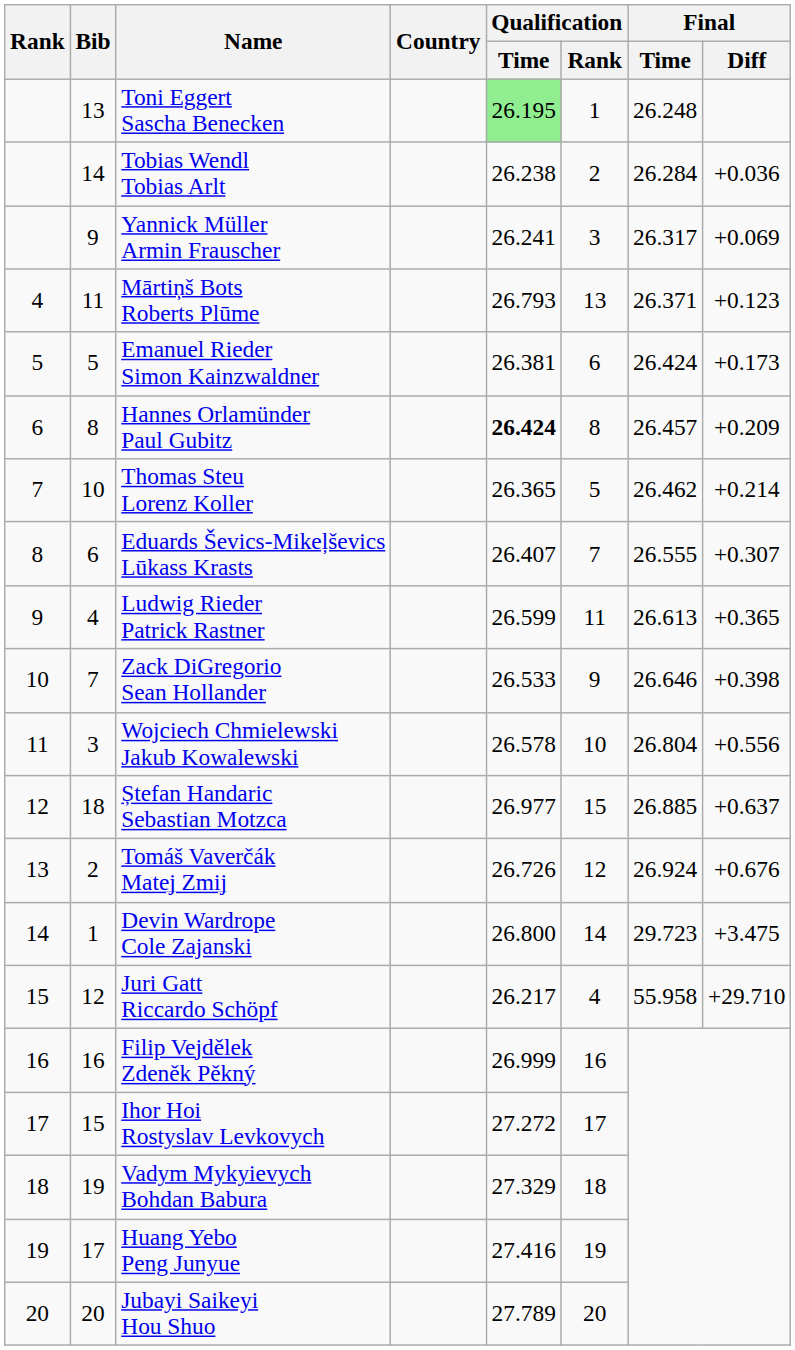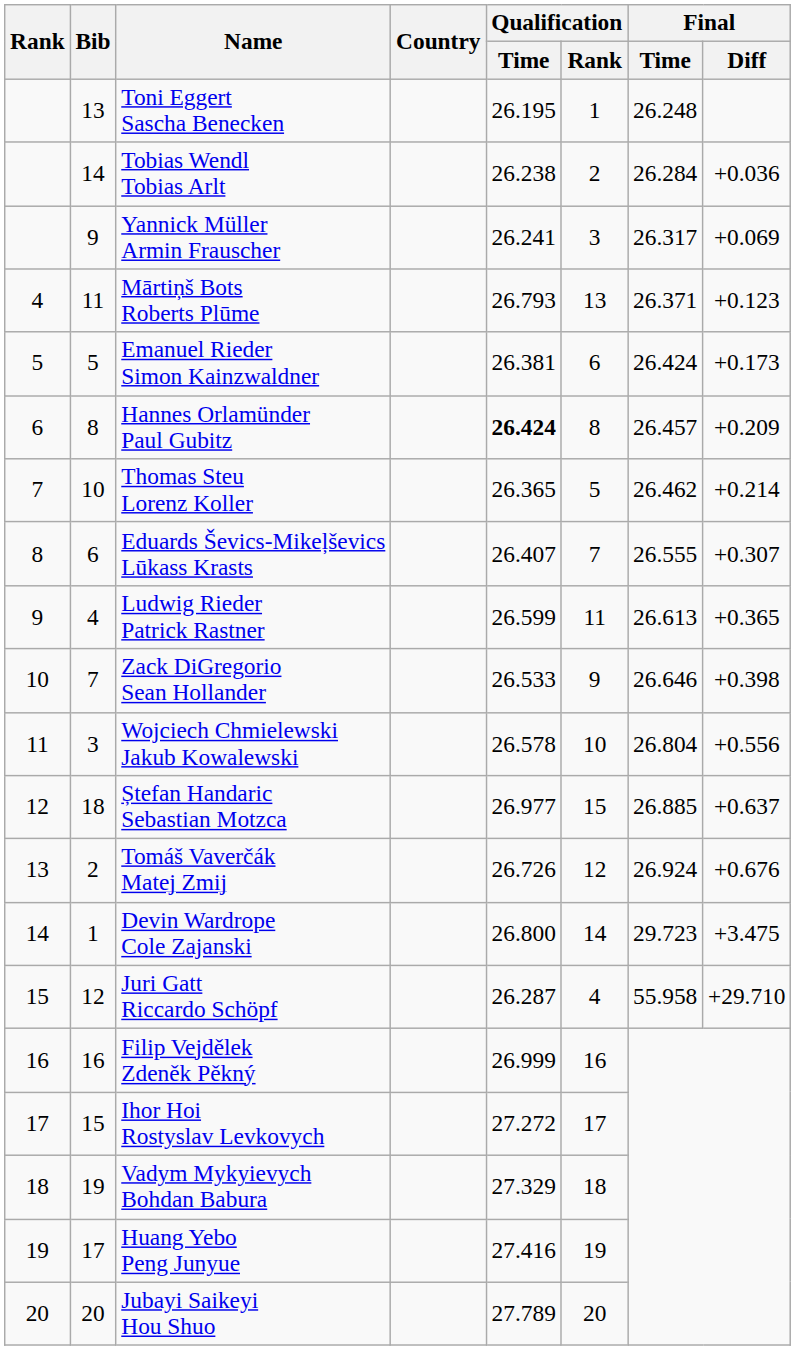 <table class="wikitable sortable" style="text-align:center">
 <tr>
 <th rowspan=2>Rank</th>
 <th rowspan=2>Bib</th>
 <th rowspan=2>Name</th>
 <th rowspan=2>Country</th>
 <th colspan=2>Qualification</th>
 <th colspan=2>Final</th>
 </tr>
 <tr>
 <th>Time</th>
 <th>Rank</th>
 <th>Time</th>
 <th>Diff</th>
 </tr>
 <tr>
 <td></td>
 <td>13</td>
 <td align=left><a href='#'>Toni Eggert</a><br><a href='#'>Sascha Benecken</a></td>
 <td align=left></td>
-<td style="background: lightgreen;">26.195</td>
+<td>26.195</td>
 <td>1</td>
 <td>26.248</td>
 <td></td>
 </tr>
 <tr>
 <td></td>
 <td>14</td>
 <td align=left><a href='#'>Tobias Wendl</a><br><a href='#'>Tobias Arlt</a></td>
 <td align=left></td>
 <td>26.238</td>
 <td>2</td>
 <td>26.284</td>
 <td>+0.036</td>
 </tr>
 <tr>
 <td></td>
 <td>9</td>
 <td align=left><a href='#'>Yannick Müller</a><br><a href='#'>Armin Frauscher</a></td>
 <td align=left></td>
 <td>26.241</td>
 <td>3</td>
 <td>26.317</td>
 <td>+0.069</td>
 </tr>
 <tr>
 <td>4</td>
 <td>11</td>
 <td align=left><a href='#'>Mārtiņš Bots</a><br><a href='#'>Roberts Plūme</a></td>
 <td align=left></td>
 <td>26.793</td>
 <td>13</td>
 <td>26.371</td>
 <td>+0.123</td>
 </tr>
 <tr>
 <td>5</td>
 <td>5</td>
 <td align=left><a href='#'>Emanuel Rieder</a><br><a href='#'>Simon Kainzwaldner</a></td>
 <td align=left></td>
 <td>26.381</td>
 <td>6</td>
 <td>26.424</td>
 <td>+0.173</td>
 </tr>
 <tr>
 <td>6</td>
 <td>8</td>
 <td align=left><a href='#'>Hannes Orlamünder</a><br><a href='#'>Paul Gubitz</a></td>
 <td align=left></td>
 <td><strong>26.424</strong></td>
 <td>8</td>
 <td>26.457</td>
 <td>+0.209</td>
 </tr>
 <tr>
 <td>7</td>
 <td>10</td>
 <td align=left><a href='#'>Thomas Steu</a><br><a href='#'>Lorenz Koller</a></td>
 <td align=left></td>
 <td>26.365</td>
 <td>5</td>
 <td>26.462</td>
 <td>+0.214</td>
 </tr>
 <tr>
 <td>8</td>
 <td>6</td>
 <td align=left><a href='#'>Eduards Ševics-Mikeļševics</a><br><a href='#'>Lūkass Krasts</a></td>
 <td align=left></td>
 <td>26.407</td>
 <td>7</td>
 <td>26.555</td>
 <td>+0.307</td>
 </tr>
 <tr>
 <td>9</td>
 <td>4</td>
 <td align=left><a href='#'>Ludwig Rieder</a><br><a href='#'>Patrick Rastner</a></td>
 <td align=left></td>
 <td>26.599</td>
 <td>11</td>
 <td>26.613</td>
 <td>+0.365</td>
 </tr>
 <tr>
 <td>10</td>
 <td>7</td>
 <td align=left><a href='#'>Zack DiGregorio</a><br><a href='#'>Sean Hollander</a></td>
 <td align=left></td>
 <td>26.533</td>
 <td>9</td>
 <td>26.646</td>
 <td>+0.398</td>
 </tr>
 <tr>
 <td>11</td>
 <td>3</td>
 <td align=left><a href='#'>Wojciech Chmielewski</a><br><a href='#'>Jakub Kowalewski</a></td>
 <td align=left></td>
 <td>26.578</td>
 <td>10</td>
 <td>26.804</td>
 <td>+0.556</td>
 </tr>
 <tr>
 <td>12</td>
 <td>18</td>
 <td align=left><a href='#'>Ștefan Handaric</a><br><a href='#'>Sebastian Motzca</a></td>
 <td align=left></td>
 <td>26.977</td>
 <td>15</td>
 <td>26.885</td>
 <td>+0.637</td>
 </tr>
 <tr>
 <td>13</td>
 <td>2</td>
 <td align=left><a href='#'>Tomáš Vaverčák</a><br><a href='#'>Matej Zmij</a></td>
 <td align=left></td>
 <td>26.726</td>
 <td>12</td>
 <td>26.924</td>
 <td>+0.676</td>
 </tr>
 <tr>
 <td>14</td>
 <td>1</td>
 <td align=left><a href='#'>Devin Wardrope</a><br><a href='#'>Cole Zajanski</a></td>
 <td align=left></td>
 <td>26.800</td>
 <td>14</td>
 <td>29.723</td>
 <td>+3.475</td>
 </tr>
 <tr>
 <td>15</td>
 <td>12</td>
 <td align=left><a href='#'>Juri Gatt</a><br><a href='#'>Riccardo Schöpf</a></td>
 <td align=left></td>
-<td>26.217</td>
+<td>26.287</td>
 <td>4</td>
 <td>55.958</td>
 <td>+29.710</td>
 </tr>
 <tr>
 <td>16</td>
 <td>16</td>
 <td align=left><a href='#'>Filip Vejdělek</a><br><a href='#'>Zdeněk Pěkný</a></td>
 <td align=left></td>
 <td>26.999</td>
 <td>16</td>
 <td colspan=2 rowspan=5></td>
 </tr>
 <tr>
 <td>17</td>
 <td>15</td>
 <td align=left><a href='#'>Ihor Hoi</a><br><a href='#'>Rostyslav Levkovych</a></td>
 <td align=left></td>
 <td>27.272</td>
 <td>17</td>
 </tr>
 <tr>
 <td>18</td>
 <td>19</td>
 <td align=left><a href='#'>Vadym Mykyievych</a><br><a href='#'>Bohdan Babura</a></td>
 <td align=left></td>
 <td>27.329</td>
 <td>18</td>
 </tr>
 <tr>
 <td>19</td>
 <td>17</td>
 <td align=left><a href='#'>Huang Yebo</a><br><a href='#'>Peng Junyue</a></td>
 <td align=left></td>
 <td>27.416</td>
 <td>19</td>
 </tr>
 <tr>
 <td>20</td>
 <td>20</td>
 <td align=left><a href='#'>Jubayi Saikeyi</a><br><a href='#'>Hou Shuo</a></td>
 <td align=left></td>
 <td>27.789</td>
 <td>20</td>
 </tr>
 </table>
